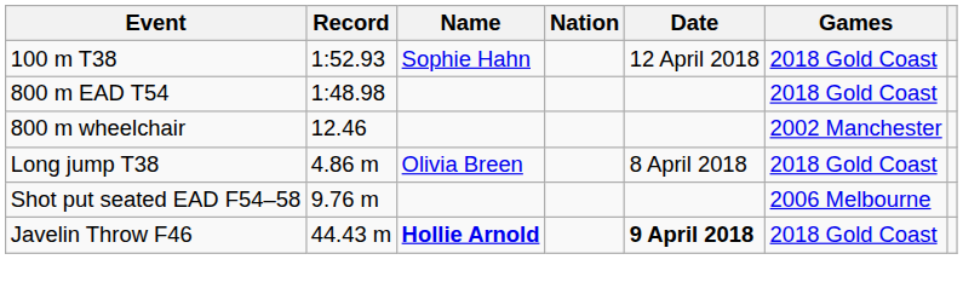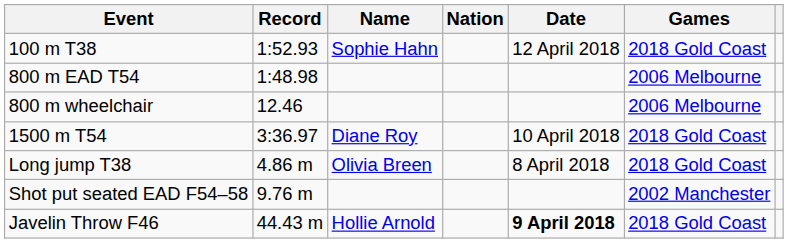 <table class="wikitable">
 <tr>
 <th>Event</th>
 <th>Record</th>
 <th>Name</th>
 <th>Nation</th>
 <th>Date</th>
 <th>Games</th>
 <th></th>
 </tr>
 <tr>
 <td>100 m T38</td>
 <td>1:52.93</td>
 <td><a href='#'>Sophie Hahn</a></td>
 <td></td>
 <td>12 April 2018</td>
 <td><a href='#'>2018 Gold Coast</a></td>
 <td></td>
 </tr>
 <tr>
 <td>800 m EAD T54</td>
 <td>1:48.98</td>
 <td></td>
 <td></td>
 <td></td>
-<td><a href='#'>2018 Gold Coast</a></td>
+<td><a href='#'>2006 Melbourne</a></td>
 <td></td>
 </tr>
 <tr>
 <td>800 m wheelchair</td>
 <td>12.46 </td>
 <td></td>
 <td></td>
 <td></td>
-<td><a href='#'>2002 Manchester</a></td>
+<td><a href='#'>2006 Melbourne</a></td>
+<td></td>
+</tr>
+<tr>
+<td>1500 m T54</td>
+<td>3:36.97</td>
+<td><a href='#'>Diane Roy</a></td>
+<td></td>
+<td>10 April 2018</td>
+<td><a href='#'>2018 Gold Coast</a></td>
 <td></td>
 </tr>
 <tr>
 <td>Long jump T38</td>
 <td>4.86 m </td>
 <td><a href='#'>Olivia Breen</a></td>
 <td></td>
 <td>8 April 2018</td>
 <td><a href='#'>2018 Gold Coast</a></td>
 <td></td>
 </tr>
 <tr>
 <td>Shot put seated EAD F54–58</td>
 <td>9.76 m</td>
 <td></td>
 <td></td>
 <td></td>
-<td><a href='#'>2006 Melbourne</a></td>
+<td><a href='#'>2002 Manchester</a></td>
 <td></td>
 </tr>
 <tr>
 <td>Javelin Throw F46</td>
 <td>44.43 m</td>
-<td><strong><a href='#'>Hollie Arnold</a></strong></td>
+<td><a href='#'>Hollie Arnold</a></td>
 <td></td>
 <td><strong>9 April 2018</strong></td>
 <td><a href='#'>2018 Gold Coast</a></td>
 <td></td>
 </tr>
 </table>
